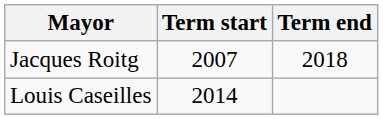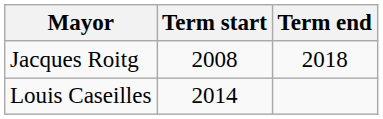 <table class="wikitable">
 <tr>
 <th>Mayor</th>
 <th>Term start</th>
 <th>Term end</th>
 </tr>
 <tr>
 <td>Jacques Roitg</td>
-<td align=center>2007</td>
+<td align=center>2008</td>
 <td align=center>2018</td>
 </tr>
 <tr>
 <td>Louis Caseilles</td>
 <td align=center>2014</td>
 <td></td>
 </tr>
 </table>
